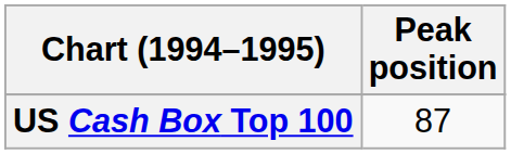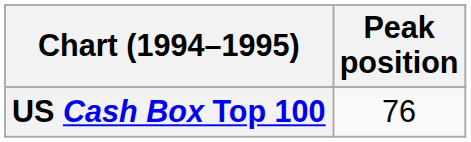 <table class="wikitable sortable plainrowheaders" style="text-align:center">
 <tr>
 <th scope="col">Chart (1994–1995)</th>
 <th scope="col">Peak<br>position</th>
 </tr>
 <tr>
 </tr>
 <tr>
 </tr>
 <tr>
 </tr>
 <tr>
 </tr>
 <tr>
 </tr>
 <tr>
 </tr>
 <tr>
 </tr>
 <tr>
 <th scope="row">US <a href='#'><em>Cash Box</em> Top 100</a></th>
-<td>87</td>
+<td>76</td>
 </tr>
 </table>
